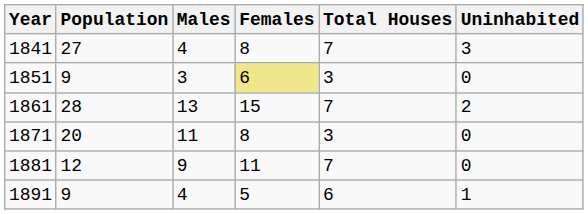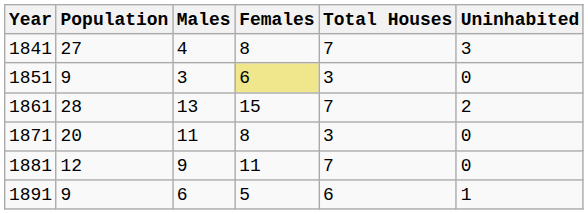 <table class="wikitable">
 <tr>
 <th>Year</th>
 <th>Population</th>
 <th>Males</th>
 <th>Females</th>
 <th>Total Houses</th>
 <th>Uninhabited</th>
 </tr>
 <tr>
 <td>1841</td>
 <td>27</td>
 <td>4</td>
 <td>8</td>
 <td>7</td>
 <td>3</td>
 </tr>
 <tr>
 <td>1851</td>
 <td>9</td>
 <td>3</td>
 <td style="background: khaki;">6</td>
 <td>3</td>
 <td>0</td>
 </tr>
 <tr>
 <td>1861</td>
 <td>28</td>
 <td>13</td>
 <td>15</td>
 <td>7</td>
 <td>2</td>
 </tr>
 <tr>
 <td>1871</td>
 <td>20</td>
 <td>11</td>
 <td>8</td>
 <td>3</td>
 <td>0</td>
 </tr>
 <tr>
 <td>1881</td>
 <td>12</td>
 <td>9</td>
 <td>11</td>
 <td>7</td>
 <td>0</td>
 </tr>
 <tr>
 <td>1891</td>
 <td>9</td>
-<td>4</td>
+<td>6</td>
 <td>5</td>
 <td>6</td>
 <td>1</td>
 </tr>
 </table>
